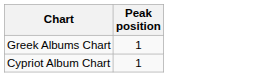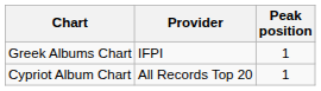 <table class="wikitable">
 <tr>
 <th>Chart</th>
+<th>Provider</th>
 <th>Peak<br>position</th>
 </tr>
 <tr>
 <td>Greek Albums Chart</td>
+<td>IFPI </td>
 <td align="center">1</td>
 </tr>
 <tr>
 <td>Cypriot Album Chart</td>
+<td>All Records Top 20</td>
 <td align="center">1</td>
 </tr>
 </table>
